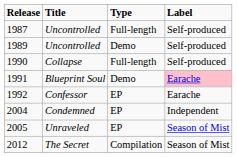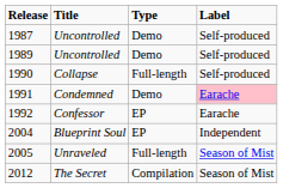 <table class="wikitable">
 <tr>
 <td><strong>Release</strong></td>
 <td><strong>Title</strong></td>
 <td><strong>Type</strong></td>
 <td><strong>Label</strong></td>
 </tr>
 <tr>
 <td>1987</td>
 <td><em>Uncontrolled</em></td>
-<td>Full-length</td>
+<td>Demo</td>
 <td>Self-produced</td>
 </tr>
 <tr>
 <td>1989</td>
 <td><em>Uncontrolled</em></td>
 <td>Demo</td>
 <td>Self-produced</td>
 </tr>
 <tr>
 <td>1990</td>
 <td><em>Collapse</em></td>
 <td>Full-length</td>
 <td>Self-produced</td>
 </tr>
 <tr>
 <td>1991</td>
-<td><em>Blueprint Soul</em></td>
+<td><em>Condemned</em></td>
 <td>Demo</td>
 <td style="background: pink;"><a href='#'>Earache</a></td>
 </tr>
 <tr>
 <td>1992</td>
 <td><em>Confessor</em></td>
 <td>EP</td>
 <td>Earache</td>
 </tr>
 <tr>
 <td>2004</td>
-<td><em>Condemned</em></td>
+<td><em>Blueprint Soul</em></td>
 <td>EP</td>
 <td>Independent</td>
 </tr>
 <tr>
 <td>2005</td>
 <td><em>Unraveled</em></td>
-<td>EP</td>
+<td>Full-length</td>
 <td><a href='#'>Season of Mist</a></td>
 </tr>
 <tr>
 <td>2012</td>
 <td><em>The Secret</em></td>
 <td>Compilation</td>
 <td>Season of Mist</td>
 </tr>
 </table>
